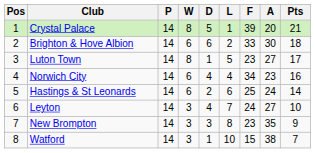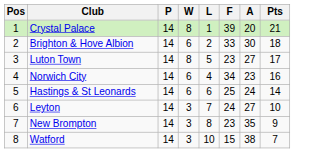 <table class="wikitable" style="text-align:center">
 <tr>
 <th width="25">Pos</th>
 <th width="200">Club</th>
 <th width="25">P</th>
 <th width="25">W</th>
-<th width="25">D</th>
 <th width="25">L</th>
 <th width="25">F</th>
 <th width="25">A</th>
 <th width="40">Pts</th>
 </tr>
 <tr style="background:#D0F0C0;">
 <td>1</td>
 <td align="left"><a href='#'>Crystal Palace</a></td>
 <td>14</td>
 <td>8</td>
-<td>5</td>
 <td>1</td>
 <td>39</td>
 <td>20</td>
 <td>21</td>
 </tr>
 <tr>
 <td>2</td>
 <td align="left"><a href='#'>Brighton & Hove Albion</a></td>
 <td>14</td>
-<td>6</td>
 <td>6</td>
 <td>2</td>
 <td>33</td>
 <td>30</td>
 <td>18</td>
 </tr>
 <tr>
 <td>3</td>
 <td align="left"><a href='#'>Luton Town</a></td>
 <td>14</td>
 <td>8</td>
-<td>1</td>
 <td>5</td>
 <td>23</td>
 <td>27</td>
 <td>17</td>
 </tr>
 <tr>
 <td>4</td>
 <td align="left"><a href='#'>Norwich City</a></td>
 <td>14</td>
 <td>6</td>
 <td>4</td>
-<td>4</td>
 <td>34</td>
 <td>23</td>
 <td>16</td>
 </tr>
 <tr>
 <td>5</td>
 <td align="left"><a href='#'>Hastings & St Leonards</a></td>
 <td>14</td>
 <td>6</td>
-<td>2</td>
 <td>6</td>
 <td>25</td>
 <td>24</td>
 <td>14</td>
 </tr>
 <tr>
 <td>6</td>
 <td align="left"><a href='#'>Leyton</a></td>
 <td>14</td>
 <td>3</td>
-<td>4</td>
 <td>7</td>
 <td>24</td>
 <td>27</td>
 <td>10</td>
 </tr>
 <tr>
 <td>7</td>
 <td align="left"><a href='#'>New Brompton</a></td>
 <td>14</td>
-<td>3</td>
 <td>3</td>
 <td>8</td>
 <td>23</td>
 <td>35</td>
 <td>9</td>
 </tr>
 <tr>
 <td>8</td>
 <td align="left"><a href='#'>Watford</a></td>
 <td>14</td>
 <td>3</td>
-<td>1</td>
 <td>10</td>
 <td>15</td>
 <td>38</td>
 <td>7</td>
 </tr>
 </table>
